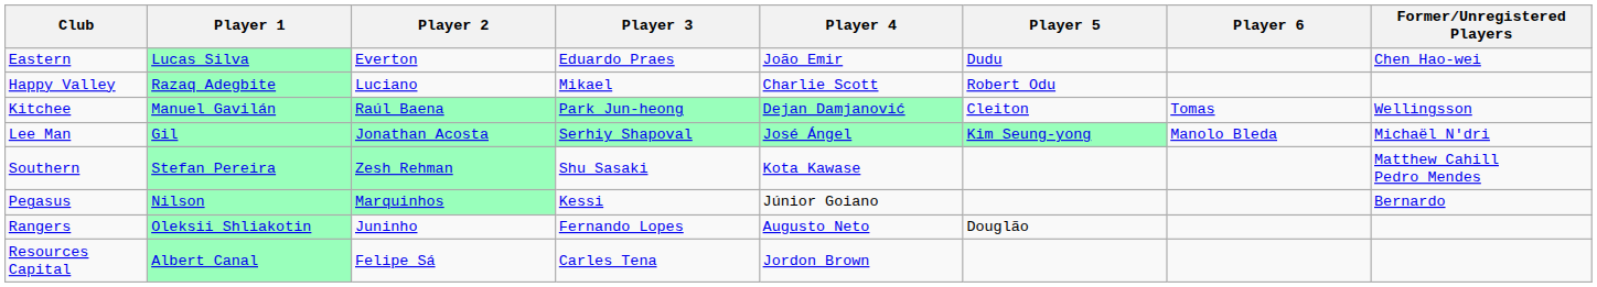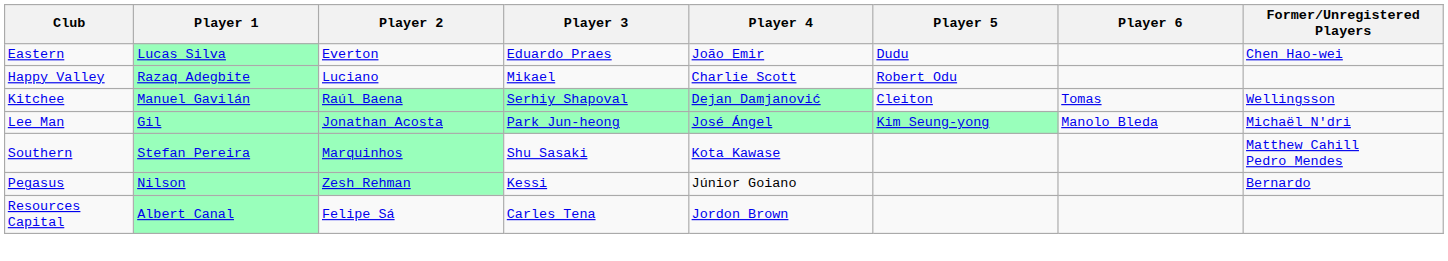 <table class="wikitable" style="font-size:90%;">
 <tr>
 <th style="width:7%">Club</th>
 <th style="width:10%">Player 1</th>
 <th style="width:10%">Player 2</th>
 <th style="width:10%">Player 3</th>
 <th style="width:10%">Player 4</th>
 <th style="width:10%">Player 5</th>
 <th style="width:10%">Player 6</th>
 <th style="width:10%">Former/Unregistered Players</th>
 </tr>
 <tr>
 <td><a href='#'>Eastern</a></td>
 <td bgcolor="#99ffbb"> <a href='#'>Lucas Silva</a></td>
 <td> <a href='#'>Everton</a></td>
 <td> <a href='#'>Eduardo Praes</a></td>
 <td> <a href='#'>João Emir</a></td>
 <td> <a href='#'>Dudu</a></td>
 <td></td>
 <td> <a href='#'>Chen Hao-wei</a></td>
 </tr>
 <tr>
 <td><a href='#'>Happy Valley</a></td>
 <td bgcolor="#99ffbb"> <a href='#'>Razaq Adegbite</a></td>
 <td> <a href='#'>Luciano</a></td>
 <td> <a href='#'>Mikael</a></td>
 <td> <a href='#'>Charlie Scott</a></td>
 <td> <a href='#'>Robert Odu</a></td>
 <td></td>
 <td></td>
 </tr>
 <tr>
 <td><a href='#'>Kitchee</a></td>
 <td bgcolor="#99ffbb"> <a href='#'>Manuel Gavilán</a></td>
 <td bgcolor="#99ffbb"> <a href='#'>Raúl Baena</a></td>
-<td bgcolor="#99ffbb"> <a href='#'>Park Jun-heong</a></td>
+<td bgcolor="#99ffbb"> <a href='#'>Serhiy Shapoval</a></td>
 <td bgcolor="#99ffbb"> <a href='#'>Dejan Damjanović</a></td>
 <td> <a href='#'>Cleiton</a></td>
 <td> <a href='#'>Tomas</a></td>
 <td> <a href='#'>Wellingsson</a></td>
 </tr>
 <tr>
 <td><a href='#'>Lee Man</a></td>
 <td bgcolor="#99ffbb"> <a href='#'>Gil</a></td>
 <td bgcolor="#99ffbb"> <a href='#'>Jonathan Acosta</a></td>
-<td bgcolor="#99ffbb"> <a href='#'>Serhiy Shapoval</a></td>
+<td bgcolor="#99ffbb"> <a href='#'>Park Jun-heong</a></td>
 <td bgcolor="#99ffbb"> <a href='#'>José Ángel</a></td>
 <td bgcolor="#99ffbb"> <a href='#'>Kim Seung-yong</a></td>
 <td> <a href='#'>Manolo Bleda</a></td>
 <td> <a href='#'>Michaël N'dri</a></td>
 </tr>
 <tr>
 <td><a href='#'>Southern</a></td>
 <td bgcolor="#99ffbb"> <a href='#'>Stefan Pereira</a></td>
-<td bgcolor="#99ffbb"> <a href='#'>Zesh Rehman</a></td>
+<td bgcolor="#99ffbb"> <a href='#'>Marquinhos</a></td>
 <td> <a href='#'>Shu Sasaki</a></td>
 <td> <a href='#'>Kota Kawase</a></td>
 <td></td>
 <td></td>
 <td> <a href='#'>Matthew Cahill</a><br> <a href='#'>Pedro Mendes</a></td>
 </tr>
 <tr>
 <td><a href='#'>Pegasus</a></td>
 <td bgcolor="#99ffbb"> <a href='#'>Nilson</a></td>
-<td bgcolor="#99ffbb"> <a href='#'>Marquinhos</a></td>
+<td bgcolor="#99ffbb"> <a href='#'>Zesh Rehman</a></td>
 <td> <a href='#'>Kessi</a></td>
 <td> Júnior Goiano</td>
 <td></td>
 <td></td>
 <td> <a href='#'>Bernardo</a></td>
-</tr>
-<tr>
-<td><a href='#'>Rangers</a></td>
-<td bgcolor="#99ffbb"> <a href='#'>Oleksii Shliakotin</a></td>
-<td> <a href='#'>Juninho</a></td>
-<td> <a href='#'>Fernando Lopes</a></td>
-<td> <a href='#'>Augusto Neto</a></td>
-<td> Douglão</td>
-<td></td>
-<td></td>
 </tr>
 <tr>
 <td><a href='#'>Resources Capital</a></td>
 <td bgcolor="#99ffbb"> <a href='#'>Albert Canal</a></td>
 <td> <a href='#'>Felipe Sá</a></td>
 <td> <a href='#'>Carles Tena</a></td>
 <td> <a href='#'>Jordon Brown</a></td>
 <td></td>
 <td></td>
 <td></td>
 </tr>
 </table>
